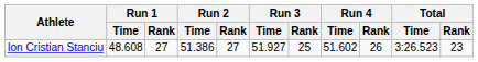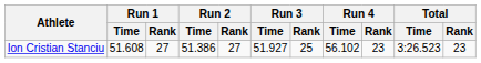 <table class="wikitable" border="1" style="font-size:90%">
 <tr>
 <th rowspan="2">Athlete</th>
 <th colspan="2">Run 1</th>
 <th colspan="2">Run 2</th>
 <th colspan="2">Run 3</th>
 <th colspan="2">Run 4</th>
 <th colspan="2">Total</th>
 </tr>
 <tr>
 <th>Time</th>
 <th>Rank</th>
 <th>Time</th>
 <th>Rank</th>
 <th>Time</th>
 <th>Rank</th>
 <th>Time</th>
 <th>Rank</th>
 <th>Time</th>
 <th>Rank</th>
 </tr>
 <tr>
 <td><a href='#'>Ion Cristian Stanciu</a></td>
-<td align="center">48.608</td>
+<td align="center">51.608</td>
 <td align="center">27</td>
 <td align="center">51.386</td>
 <td align="center">27</td>
 <td align="center">51.927</td>
 <td align="center">25</td>
-<td align="center">51.602</td>
-<td align="center">26</td>
+<td align="center">56.102</td>
+<td align="center">23</td>
 <td align="center">3:26.523</td>
 <td align="center">23</td>
 </tr>
 </table>
